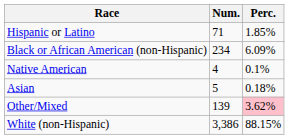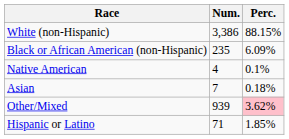 <table class="wikitable">
 <tr>
 <th>Race</th>
 <th>Num.</th>
 <th>Perc.</th>
 </tr>
 <tr>
-<td><a href='#'>Hispanic</a> or <a href='#'>Latino</a></td>
-<td>71</td>
-<td>1.85%</td>
+<td><a href='#'>White</a> (non-Hispanic)</td>
+<td>3,386</td>
+<td>88.15%</td>
 </tr>
 <tr>
 <td><a href='#'>Black or African American</a> (non-Hispanic)</td>
-<td>234</td>
+<td>235</td>
 <td>6.09%</td>
 </tr>
 <tr>
 <td><a href='#'>Native American</a></td>
 <td>4</td>
 <td>0.1%</td>
 </tr>
 <tr>
 <td><a href='#'>Asian</a></td>
-<td>5</td>
+<td>7</td>
 <td>0.18%</td>
 </tr>
 <tr>
 <td><a href='#'>Other/Mixed</a></td>
-<td>139</td>
+<td>939</td>
 <td style="background: pink;">3.62%</td>
 </tr>
 <tr>
-<td><a href='#'>White</a> (non-Hispanic)</td>
-<td>3,386</td>
-<td>88.15%</td>
+<td><a href='#'>Hispanic</a> or <a href='#'>Latino</a></td>
+<td>71</td>
+<td>1.85%</td>
 </tr>
 </table>
